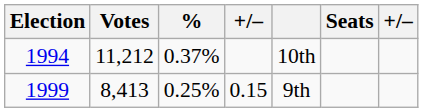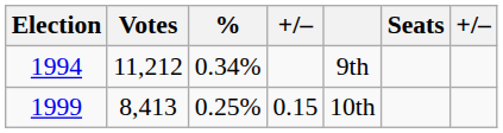 <table class=wikitable style=text-align:center>
 <tr>
 <th>Election</th>
 <th>Votes</th>
 <th>%</th>
 <th>+/–</th>
 <th></th>
 <th>Seats</th>
 <th>+/–</th>
 </tr>
 <tr>
 <td><a href='#'>1994</a></td>
 <td>11,212</td>
-<td>0.37%</td>
+<td>0.34%</td>
 <td></td>
-<td>10th</td>
+<td>9th</td>
 <td></td>
 <td></td>
 </tr>
 <tr>
 <td><a href='#'>1999</a></td>
 <td>8,413</td>
 <td>0.25%</td>
 <td>0.15</td>
-<td>9th</td>
+<td>10th</td>
 <td></td>
 <td></td>
 </tr>
 </table>
